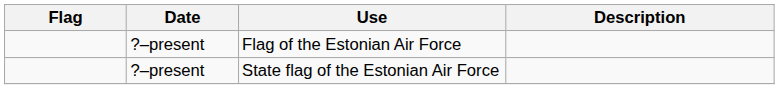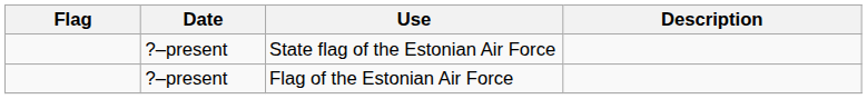 <table class="wikitable">
 <tr>
 <th style="width:110px;">Flag</th>
 <th style="width:100px;">Date</th>
 <th style="width:250px;">Use</th>
 <th style="width:250px;">Description</th>
 </tr>
 <tr>
 <td></td>
 <td>?–present</td>
-<td>Flag of the Estonian Air Force</td>
+<td>State flag of the Estonian Air Force</td>
 <td></td>
 </tr>
 <tr>
 <td></td>
 <td>?–present</td>
-<td>State flag of the Estonian Air Force</td>
+<td>Flag of the Estonian Air Force</td>
 <td></td>
 </tr>
 <tr>
 </tr>
 </table>
